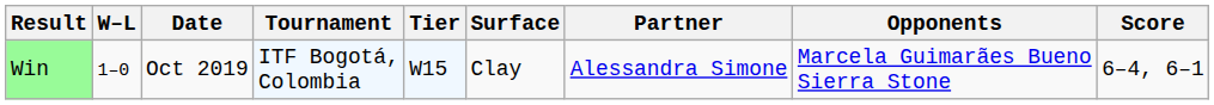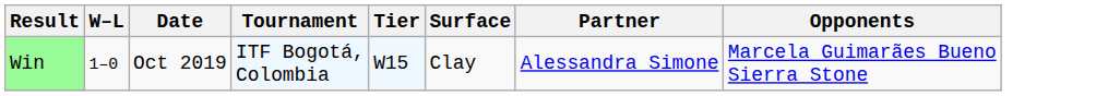 <table class="sortable wikitable">
 <tr>
 <th>Result</th>
 <th class="unsortable">W–L</th>
 <th>Date</th>
 <th>Tournament</th>
 <th>Tier</th>
 <th>Surface</th>
 <th>Partner</th>
 <th>Opponents</th>
-<th class="unsortable">Score</th>
 </tr>
 <tr>
 <td style="background:#98fb98;">Win</td>
 <td><small>1–0</small></td>
 <td>Oct 2019</td>
 <td style="background:#f0f8ff;">ITF Bogotá, <br>Colombia</td>
 <td style="background:#f0f8ff;">W15</td>
 <td>Clay</td>
 <td> <a href='#'>Alessandra Simone</a></td>
 <td> <a href='#'>Marcela Guimarães Bueno</a> <br>  <a href='#'>Sierra Stone</a></td>
-<td>6–4, 6–1</td>
 </tr>
 </table>
